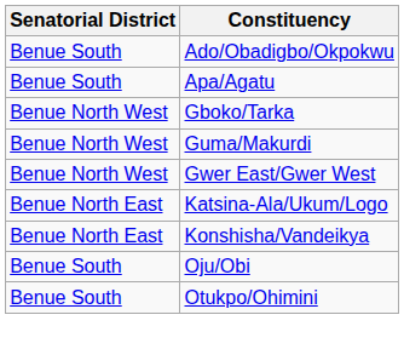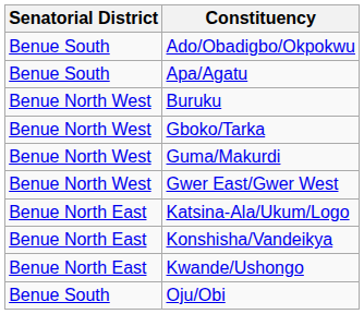 <table class="wikitable sortable">
 <tr>
 <th>Senatorial District</th>
 <th>Constituency</th>
 </tr>
 <tr>
 <td><a href='#'>Benue South</a></td>
 <td><a href='#'>Ado/Obadigbo/Okpokwu</a></td>
 </tr>
 <tr>
 <td><a href='#'>Benue South</a></td>
 <td><a href='#'>Apa/Agatu</a></td>
+</tr>
+<tr>
+<td><a href='#'>Benue North West</a></td>
+<td><a href='#'>Buruku</a></td>
 </tr>
 <tr>
 <td><a href='#'>Benue North West</a></td>
 <td><a href='#'>Gboko/Tarka</a></td>
 </tr>
 <tr>
 <td><a href='#'>Benue North West</a></td>
 <td><a href='#'>Guma/Makurdi</a></td>
 </tr>
 <tr>
 <td><a href='#'>Benue North West</a></td>
 <td><a href='#'>Gwer East/Gwer West</a></td>
 </tr>
 <tr>
 <td><a href='#'>Benue North East</a></td>
 <td><a href='#'>Katsina-Ala/Ukum/Logo</a></td>
 </tr>
 <tr>
 <td><a href='#'>Benue North East</a></td>
 <td><a href='#'>Konshisha/Vandeikya</a></td>
 </tr>
 <tr>
+<td><a href='#'>Benue North East</a></td>
+<td><a href='#'>Kwande/Ushongo</a></td>
+</tr>
+<tr>
 <td><a href='#'>Benue South</a></td>
 <td><a href='#'>Oju/Obi</a></td>
 </tr>
 <tr>
-<td><a href='#'>Benue South</a></td>
-<td><a href='#'>Otukpo/Ohimini</a></td>
-</tr>
-<tr>
 </tr>
 </table>
